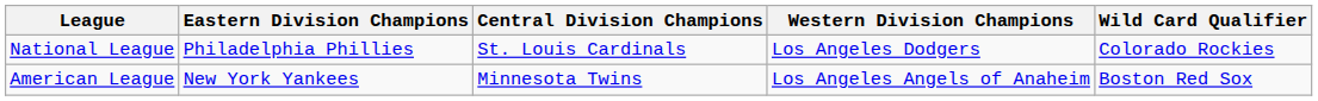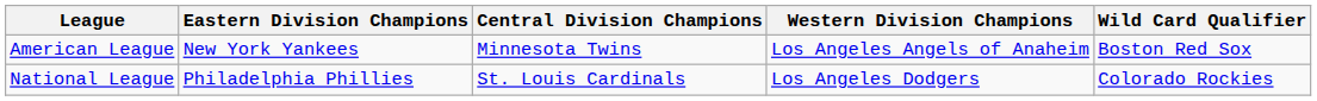 <table class="wikitable">
 <tr>
 <th>League</th>
 <th>Eastern Division Champions</th>
 <th>Central Division Champions</th>
 <th>Western Division Champions</th>
 <th>Wild Card Qualifier</th>
 </tr>
 <tr>
+<td><a href='#'>American League</a></td>
+<td><a href='#'>New York Yankees</a></td>
+<td><a href='#'>Minnesota Twins</a></td>
+<td><a href='#'>Los Angeles Angels of Anaheim</a></td>
+<td><a href='#'>Boston Red Sox</a></td>
+</tr>
+<tr>
 <td><a href='#'>National League</a></td>
 <td><a href='#'>Philadelphia Phillies</a></td>
 <td><a href='#'>St. Louis Cardinals</a></td>
 <td><a href='#'>Los Angeles Dodgers</a></td>
 <td><a href='#'>Colorado Rockies</a></td>
 </tr>
-<tr>
-<td><a href='#'>American League</a></td>
-<td><a href='#'>New York Yankees</a></td>
-<td><a href='#'>Minnesota Twins</a></td>
-<td><a href='#'>Los Angeles Angels of Anaheim</a></td>
-<td><a href='#'>Boston Red Sox</a></td>
-</tr>
 </table>
